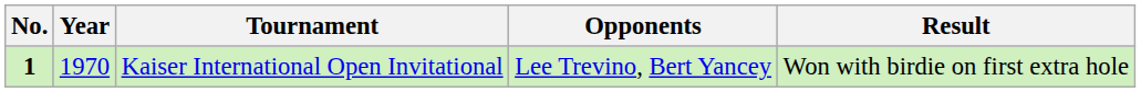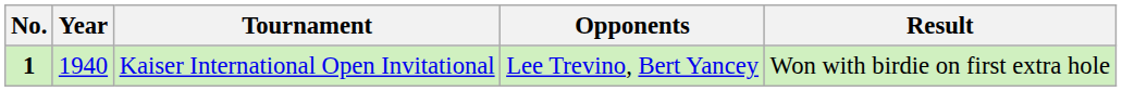 <table class="wikitable" style="font-size:95%;">
 <tr>
 <th>No.</th>
 <th>Year</th>
 <th>Tournament</th>
 <th>Opponents</th>
 <th>Result</th>
 </tr>
 <tr style="background:#D0F0C0;">
 <td align=center><strong>1</strong></td>
-<td><a href='#'>1970</a></td>
+<td><a href='#'>1940</a></td>
 <td><a href='#'>Kaiser International Open Invitational</a></td>
 <td> <a href='#'>Lee Trevino</a>,  <a href='#'>Bert Yancey</a></td>
 <td>Won with birdie on first extra hole</td>
 </tr>
 </table>
